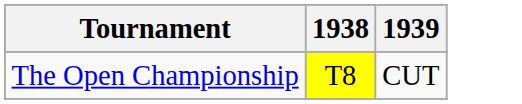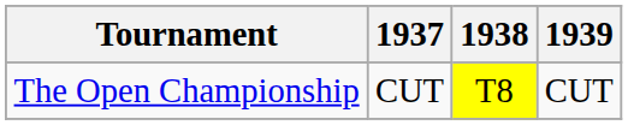 <table class="wikitable" style="font-size:95%;text-align:center;">
 <tr>
 <th>Tournament</th>
+<th>1937</th>
 <th>1938</th>
 <th>1939</th>
 </tr>
 <tr>
 <td align=left><a href='#'>The Open Championship</a></td>
+<td>CUT</td>
 <td style="background:yellow;">T8</td>
 <td>CUT</td>
 </tr>
 </table>
